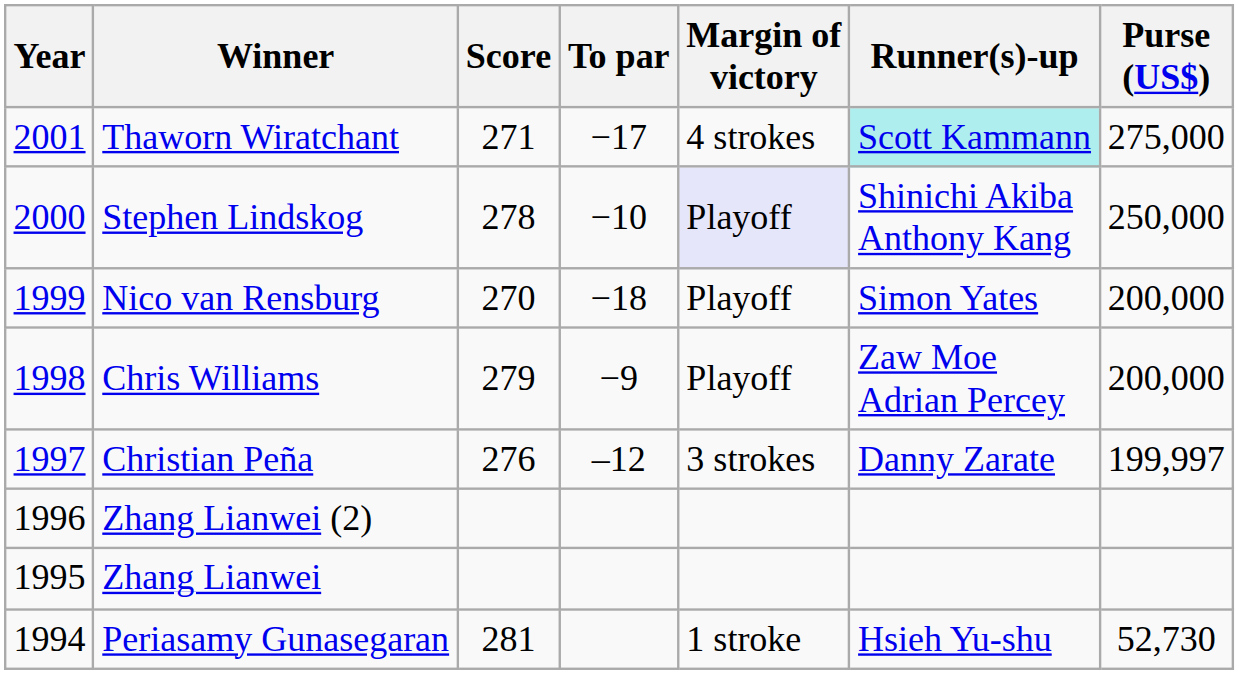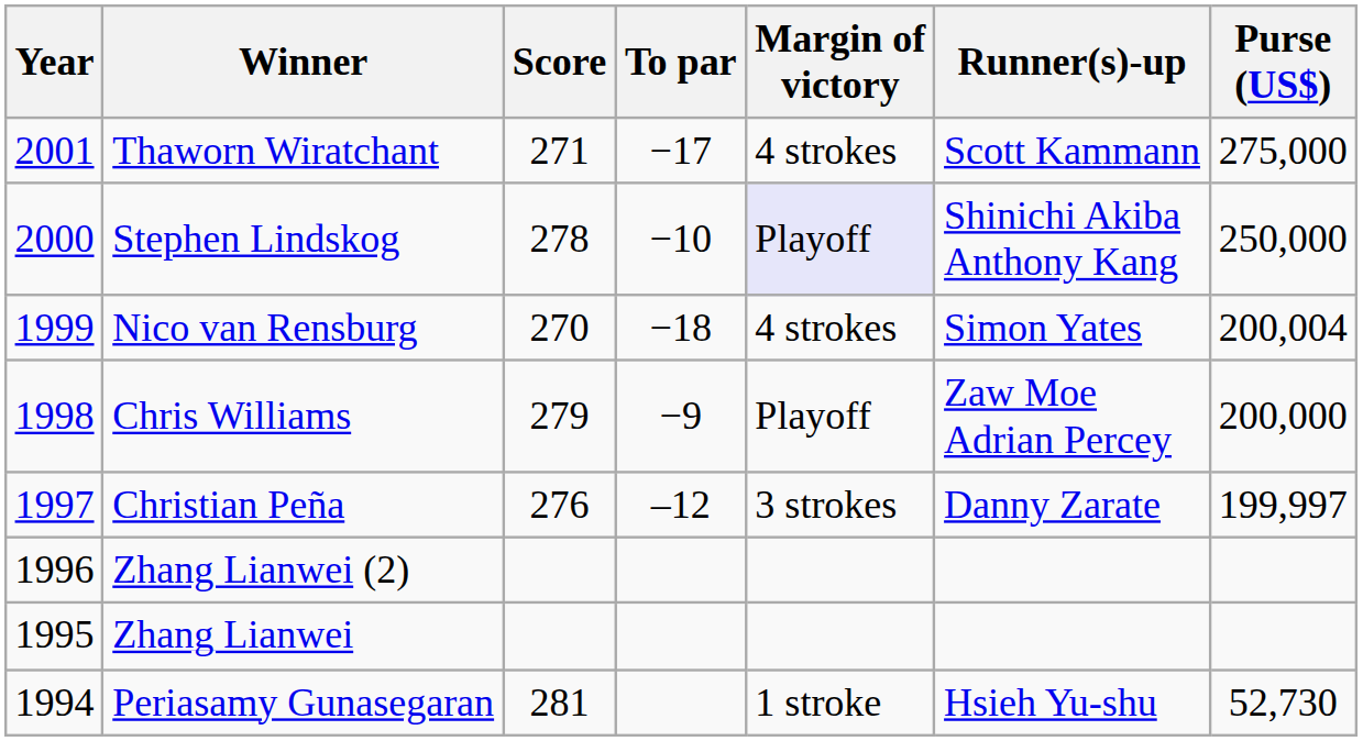 <table class="wikitable" style="font-size:95%">
 <tr>
 <th>Year</th>
 <th>Winner</th>
 <th>Score</th>
 <th>To par</th>
 <th>Margin of<br>victory</th>
 <th>Runner(s)-up</th>
 <th>Purse<br>(<a href='#'>US$</a>)</th>
 </tr>
 <tr>
 <td><a href='#'>2001</a></td>
 <td> <a href='#'>Thaworn Wiratchant</a></td>
 <td align=center>271</td>
 <td align=center>−17</td>
 <td>4 strokes</td>
-<td style="background: paleturquoise;"> <a href='#'>Scott Kammann</a></td>
+<td> <a href='#'>Scott Kammann</a></td>
 <td align=center>275,000</td>
 </tr>
 <tr>
 <td><a href='#'>2000</a></td>
 <td> <a href='#'>Stephen Lindskog</a></td>
 <td align=center>278</td>
 <td align=center>−10</td>
 <td style="background: lavender;">Playoff</td>
 <td> <a href='#'>Shinichi Akiba</a><br> <a href='#'>Anthony Kang</a></td>
 <td align=center>250,000</td>
 </tr>
 <tr>
 <td><a href='#'>1999</a></td>
 <td> <a href='#'>Nico van Rensburg</a></td>
 <td align=center>270</td>
 <td align=center>−18</td>
-<td>Playoff</td>
+<td>4 strokes</td>
 <td> <a href='#'>Simon Yates</a></td>
-<td align=center>200,000</td>
+<td align=center>200,004</td>
 </tr>
 <tr>
 <td><a href='#'>1998</a></td>
 <td> <a href='#'>Chris Williams</a></td>
 <td align=center>279</td>
 <td align=center>−9</td>
 <td>Playoff</td>
 <td> <a href='#'>Zaw Moe</a><br> <a href='#'>Adrian Percey</a></td>
 <td align=center>200,000</td>
 </tr>
 <tr>
 <td><a href='#'>1997</a></td>
 <td> <a href='#'>Christian Peña</a></td>
 <td align=center>276</td>
 <td align=center>–12</td>
 <td>3 strokes</td>
 <td> <a href='#'>Danny Zarate</a></td>
 <td align=center>199,997</td>
 </tr>
 <tr>
 <td>1996</td>
 <td> <a href='#'>Zhang Lianwei</a> (2)</td>
 <td></td>
 <td align=center></td>
 <td></td>
 <td></td>
 <td></td>
 </tr>
 <tr>
 <td>1995</td>
 <td> <a href='#'>Zhang Lianwei</a></td>
 <td></td>
 <td align=center></td>
 <td></td>
 <td></td>
 <td></td>
 </tr>
 <tr>
 <td>1994</td>
 <td> <a href='#'>Periasamy Gunasegaran</a></td>
 <td align=center>281</td>
 <td align=center></td>
 <td>1 stroke</td>
 <td> <a href='#'>Hsieh Yu-shu</a></td>
 <td align=center>52,730</td>
 </tr>
 </table>
